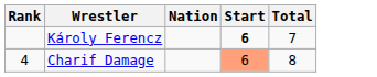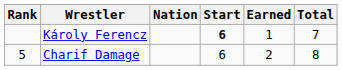 <table class="wikitable sortable" style="text-align:center;">
 <tr>
 <th>Rank</th>
 <th>Wrestler</th>
 <th>Nation</th>
 <th>Start</th>
+<th>Earned</th>
 <th>Total</th>
 </tr>
 <tr>
 <td></td>
 <td align=left><a href='#'>Károly Ferencz</a></td>
 <td align=left></td>
 <td><strong>6</strong></td>
+<td>1</td>
 <td>7</td>
 </tr>
 <tr>
-<td>4</td>
+<td>5</td>
 <td align=left><a href='#'>Charif Damage</a></td>
 <td align=left></td>
-<td style="background: lightsalmon;">6</td>
+<td>6</td>
+<td>2</td>
 <td>8</td>
 </tr>
 </table>
